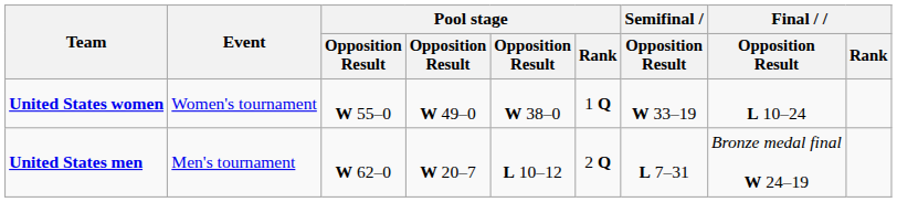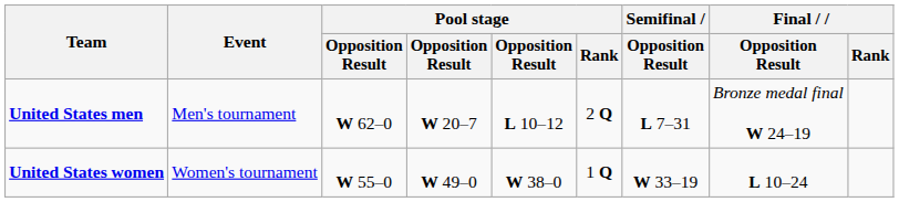 <table class=wikitable style=font-size:90%;text-align:center>
 <tr>
 <th rowspan=2>Team</th>
 <th rowspan=2>Event</th>
 <th colspan=4>Pool stage</th>
 <th>Semifinal / </th>
 <th colspan=2>Final /  / </th>
 </tr>
 <tr style=font-size:95%>
 <th>Opposition<br>Result</th>
 <th>Opposition<br>Result</th>
 <th>Opposition<br>Result</th>
 <th>Rank</th>
 <th>Opposition<br>Result</th>
 <th>Opposition<br>Result</th>
 <th>Rank</th>
 </tr>
 <tr>
+<td align=left><strong><a href='#'>United States men</a></strong></td>
+<td align=left><a href='#'>Men's tournament</a></td>
+<td><br><strong>W</strong> 62–0</td>
+<td><br><strong>W</strong> 20–7</td>
+<td><br><strong>L</strong> 10–12</td>
+<td>2 <strong>Q</strong></td>
+<td><br><strong>L</strong> 7–31</td>
+<td><em>Bronze medal final</em><br><br><strong>W</strong> 24–19</td>
+<td></td>
+</tr>
+<tr>
 <td align=left><strong><a href='#'>United States women</a></strong></td>
 <td align=left><a href='#'>Women's tournament</a></td>
 <td><br><strong>W</strong> 55–0</td>
 <td><br><strong>W</strong> 49–0</td>
 <td><br><strong>W</strong> 38–0</td>
 <td>1 <strong>Q</strong></td>
 <td><br><strong>W</strong> 33–19</td>
 <td><br><strong>L</strong> 10–24</td>
 <td></td>
 </tr>
-<tr>
-<td align=left><strong><a href='#'>United States men</a></strong></td>
-<td align=left><a href='#'>Men's tournament</a></td>
-<td><br><strong>W</strong> 62–0</td>
-<td><br><strong>W</strong> 20–7</td>
-<td><br><strong>L</strong> 10–12</td>
-<td>2 <strong>Q</strong></td>
-<td><br><strong>L</strong> 7–31</td>
-<td><em>Bronze medal final</em><br><br><strong>W</strong> 24–19</td>
-<td></td>
-</tr>
 </table>
